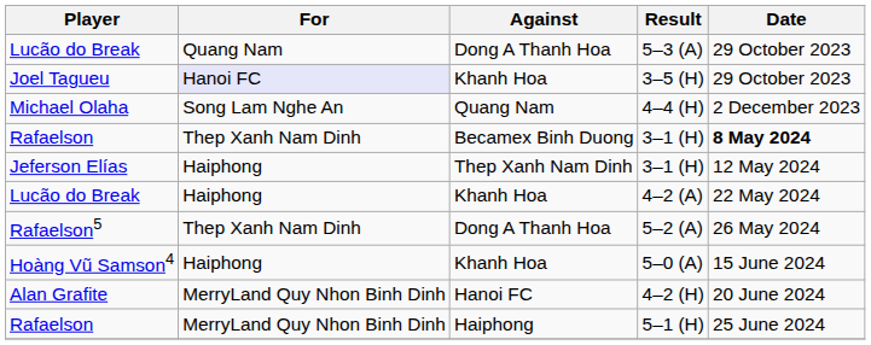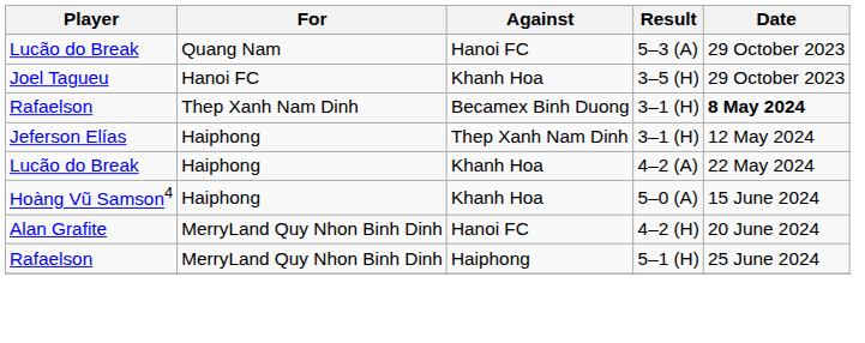 <table class="wikitable">
 <tr>
 <th>Player</th>
 <th>For</th>
 <th>Against</th>
 <th style="text-align:center">Result</th>
 <th>Date</th>
 </tr>
 <tr>
 <td> <a href='#'>Lucão do Break</a></td>
 <td>Quang Nam</td>
-<td>Dong A Thanh Hoa</td>
+<td>Hanoi FC</td>
 <td>5–3 (A)</td>
 <td>29 October 2023</td>
 </tr>
 <tr>
 <td> <a href='#'>Joel Tagueu</a></td>
-<td style="background: lavender;">Hanoi FC</td>
+<td>Hanoi FC</td>
 <td>Khanh Hoa</td>
 <td>3–5 (H)</td>
 <td>29 October 2023</td>
-</tr>
-<tr>
-<td> <a href='#'>Michael Olaha</a></td>
-<td>Song Lam Nghe An</td>
-<td>Quang Nam</td>
-<td>4–4 (H)</td>
-<td>2 December 2023</td>
 </tr>
 <tr>
 <td> <a href='#'>Rafaelson</a></td>
 <td>Thep Xanh Nam Dinh</td>
 <td>Becamex Binh Duong</td>
 <td>3–1 (H)</td>
 <td><strong>8 May 2024</strong></td>
 </tr>
 <tr>
 <td> <a href='#'>Jeferson Elías</a></td>
 <td>Haiphong</td>
 <td>Thep Xanh Nam Dinh</td>
 <td>3–1 (H)</td>
 <td>12 May 2024</td>
 </tr>
 <tr>
 <td> <a href='#'>Lucão do Break</a></td>
 <td>Haiphong</td>
 <td>Khanh Hoa</td>
 <td>4–2 (A)</td>
 <td>22 May 2024</td>
-</tr>
-<tr>
-<td> <a href='#'>Rafaelson</a><sup>5</sup></td>
-<td>Thep Xanh Nam Dinh</td>
-<td>Dong A Thanh Hoa</td>
-<td>5–2 (A)</td>
-<td>26 May 2024</td>
 </tr>
 <tr>
 <td> <a href='#'>Hoàng Vũ Samson</a><sup>4</sup></td>
 <td>Haiphong</td>
 <td>Khanh Hoa</td>
 <td>5–0 (A)</td>
 <td>15 June 2024</td>
 </tr>
 <tr>
 <td> <a href='#'>Alan Grafite</a></td>
 <td>MerryLand Quy Nhon Binh Dinh</td>
 <td>Hanoi FC</td>
 <td>4–2 (H)</td>
 <td>20 June 2024</td>
 </tr>
 <tr>
 <td> <a href='#'>Rafaelson</a></td>
 <td>MerryLand Quy Nhon Binh Dinh</td>
 <td>Haiphong</td>
 <td>5–1 (H)</td>
 <td>25 June 2024</td>
 </tr>
 <tr>
 </tr>
 </table>
